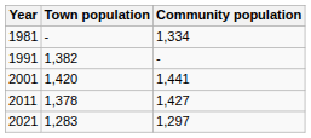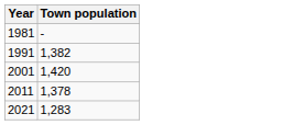 <table class="wikitable">
 <tr>
 <th>Year</th>
 <th>Town population</th>
-<th>Community population</th>
 </tr>
 <tr>
 <td>1981</td>
 <td>-</td>
-<td>1,334</td>
 </tr>
 <tr>
 <td>1991</td>
 <td>1,382</td>
-<td>-</td>
 </tr>
 <tr>
 <td>2001</td>
 <td>1,420</td>
-<td>1,441</td>
 </tr>
 <tr>
 <td>2011</td>
 <td>1,378</td>
-<td>1,427</td>
 </tr>
 <tr>
 <td>2021</td>
 <td>1,283</td>
-<td>1,297</td>
 </tr>
 </table>
